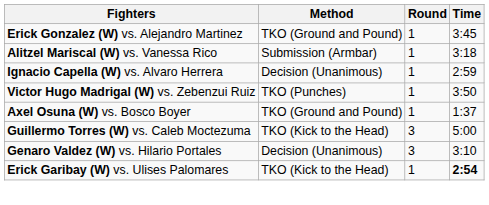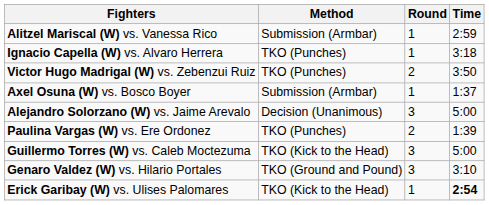 <table class="wikitable">
 <tr>
 <th>Fighters</th>
 <th>Method</th>
 <th>Round</th>
 <th>Time</th>
 </tr>
 <tr>
-<td><strong>Erick Gonzalez (W)</strong> vs. Alejandro Martinez</td>
-<td>TKO (Ground and Pound)</td>
+<td><strong>Alitzel Mariscal (W)</strong> vs. Vanessa Rico</td>
+<td>Submission (Armbar)</td>
 <td>1</td>
-<td>3:45</td>
+<td>2:59</td>
 </tr>
 <tr>
-<td><strong>Alitzel Mariscal (W)</strong> vs. Vanessa Rico</td>
-<td>Submission (Armbar)</td>
+<td><strong>Ignacio Capella (W)</strong> vs. Alvaro Herrera</td>
+<td>TKO (Punches)</td>
 <td>1</td>
 <td>3:18</td>
 </tr>
 <tr>
-<td><strong>Ignacio Capella (W)</strong> vs. Alvaro Herrera</td>
-<td>Decision (Unanimous)</td>
-<td>1</td>
-<td>2:59</td>
-</tr>
-<tr>
 <td><strong>Victor Hugo Madrigal (W)</strong> vs. Zebenzui Ruiz</td>
 <td>TKO (Punches)</td>
-<td>1</td>
+<td>2</td>
 <td>3:50</td>
 </tr>
 <tr>
 <td><strong>Axel Osuna (W)</strong> vs. Bosco Boyer</td>
-<td>TKO (Ground and Pound)</td>
+<td>Submission (Armbar)</td>
 <td>1</td>
 <td>1:37</td>
+</tr>
+<tr>
+<td><strong>Alejandro Solorzano (W)</strong> vs. Jaime Arevalo</td>
+<td>Decision (Unanimous)</td>
+<td>3</td>
+<td>5:00</td>
+</tr>
+<tr>
+<td><strong>Paulina Vargas (W)</strong> vs. Ere Ordonez</td>
+<td>TKO (Punches)</td>
+<td>2</td>
+<td>1:39</td>
 </tr>
 <tr>
 <td><strong>Guillermo Torres (W)</strong> vs. Caleb Moctezuma</td>
 <td>TKO (Kick to the Head)</td>
 <td>3</td>
 <td>5:00</td>
 </tr>
 <tr>
 <td><strong>Genaro Valdez (W)</strong> vs. Hilario Portales</td>
-<td>Decision (Unanimous)</td>
+<td>TKO (Ground and Pound)</td>
 <td>3</td>
 <td>3:10</td>
 </tr>
 <tr>
 <td><strong>Erick Garibay (W)</strong> vs. Ulises Palomares</td>
 <td>TKO (Kick to the Head)</td>
 <td>1</td>
 <td><strong>2:54</strong></td>
 </tr>
 </table>
